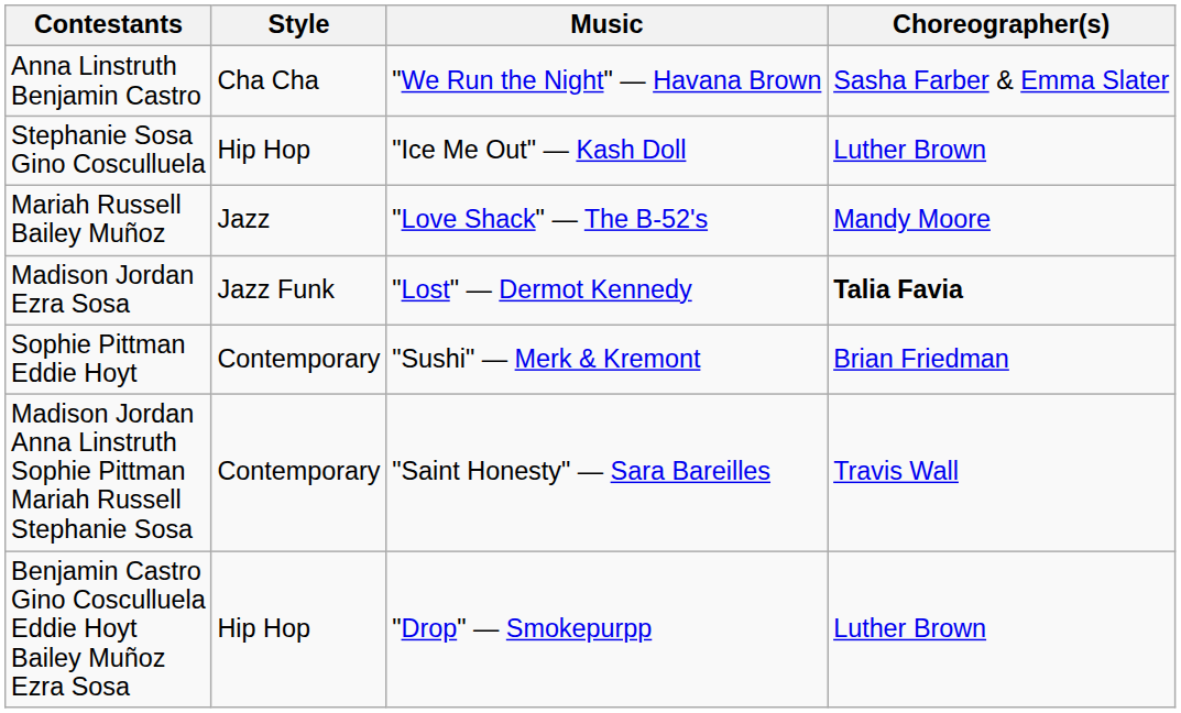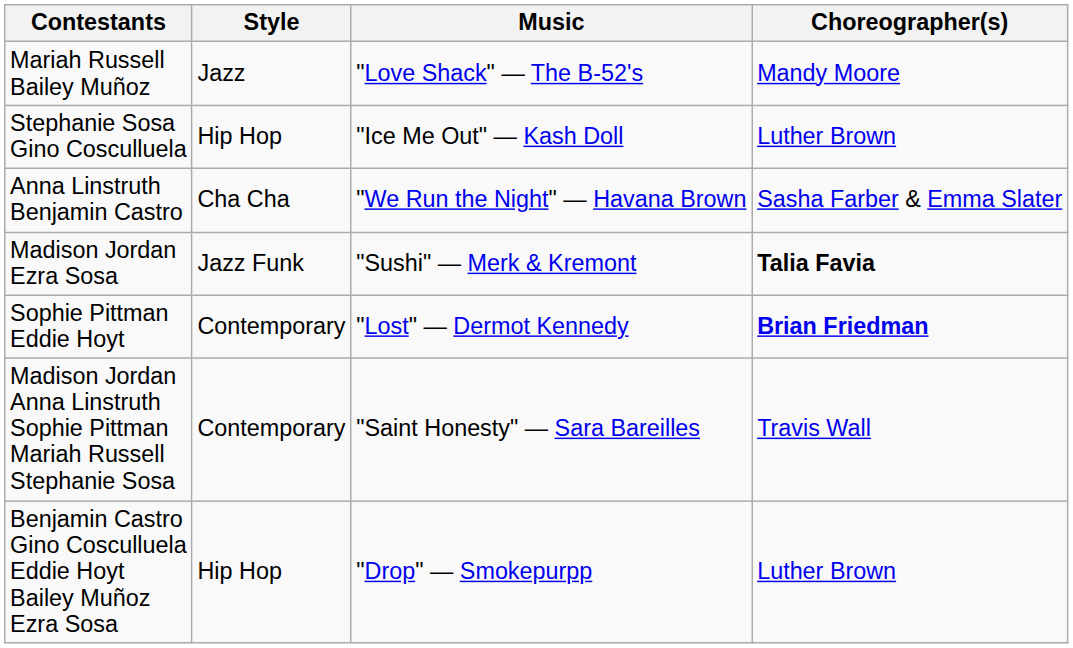 <table class="wikitable">
 <tr>
 <th>Contestants</th>
 <th>Style</th>
 <th>Music</th>
 <th>Choreographer(s)</th>
 </tr>
 <tr>
-<td>Anna Linstruth<br>Benjamin Castro</td>
-<td>Cha Cha</td>
-<td>"<a href='#'>We Run the Night</a>" — <a href='#'>Havana Brown</a></td>
-<td><a href='#'>Sasha Farber</a> & <a href='#'>Emma Slater</a></td>
+<td>Mariah Russell<br>Bailey Muñoz</td>
+<td>Jazz</td>
+<td>"<a href='#'>Love Shack</a>" — <a href='#'>The B-52's</a></td>
+<td><a href='#'>Mandy Moore</a></td>
 </tr>
 <tr>
 <td>Stephanie Sosa<br>Gino Cosculluela</td>
 <td>Hip Hop</td>
 <td>"Ice Me Out" — <a href='#'>Kash Doll</a></td>
 <td><a href='#'>Luther Brown</a></td>
 </tr>
 <tr>
-<td>Mariah Russell<br>Bailey Muñoz</td>
-<td>Jazz</td>
-<td>"<a href='#'>Love Shack</a>" — <a href='#'>The B-52's</a></td>
-<td><a href='#'>Mandy Moore</a></td>
+<td>Anna Linstruth<br>Benjamin Castro</td>
+<td>Cha Cha</td>
+<td>"<a href='#'>We Run the Night</a>" — <a href='#'>Havana Brown</a></td>
+<td><a href='#'>Sasha Farber</a> & <a href='#'>Emma Slater</a></td>
 </tr>
 <tr>
 <td>Madison Jordan<br>Ezra Sosa</td>
 <td>Jazz Funk</td>
-<td>"<a href='#'>Lost</a>" — <a href='#'>Dermot Kennedy</a></td>
+<td>"Sushi" — <a href='#'>Merk & Kremont</a></td>
 <td><strong>Talia Favia</strong></td>
 </tr>
 <tr>
 <td>Sophie Pittman<br>Eddie Hoyt</td>
 <td>Contemporary</td>
-<td>"Sushi" — <a href='#'>Merk & Kremont</a></td>
-<td><a href='#'>Brian Friedman</a></td>
+<td>"<a href='#'>Lost</a>" — <a href='#'>Dermot Kennedy</a></td>
+<td><strong><a href='#'>Brian Friedman</a></strong></td>
 </tr>
 <tr>
 <td>Madison Jordan<br>Anna Linstruth<br>Sophie Pittman<br>Mariah Russell<br>Stephanie Sosa</td>
 <td>Contemporary</td>
 <td>"Saint Honesty" — <a href='#'>Sara Bareilles</a></td>
 <td><a href='#'>Travis Wall</a></td>
 </tr>
 <tr>
 <td>Benjamin Castro<br>Gino Cosculluela<br>Eddie Hoyt<br>Bailey Muñoz<br>Ezra Sosa</td>
 <td>Hip Hop</td>
 <td>"<a href='#'>Drop</a>" — <a href='#'>Smokepurpp</a></td>
 <td><a href='#'>Luther Brown</a></td>
 </tr>
 </table>
